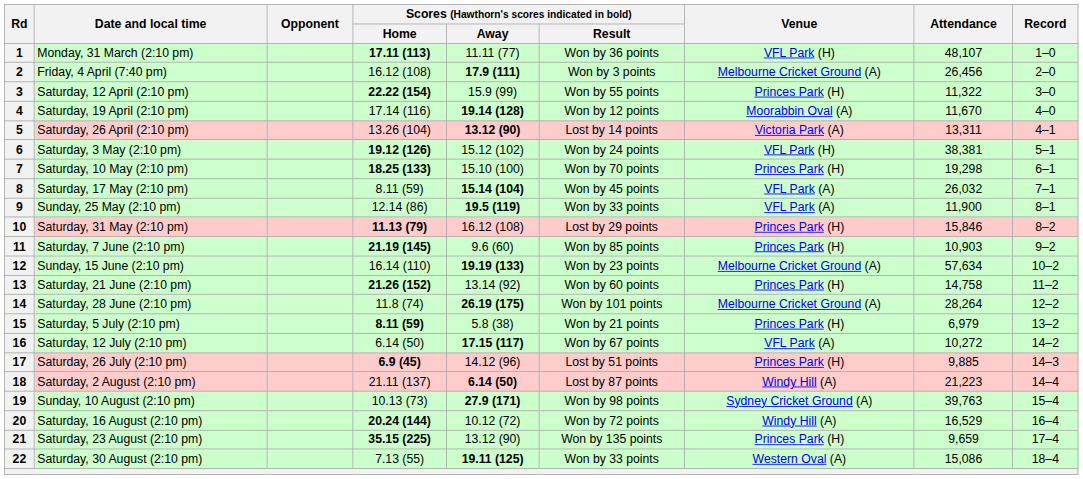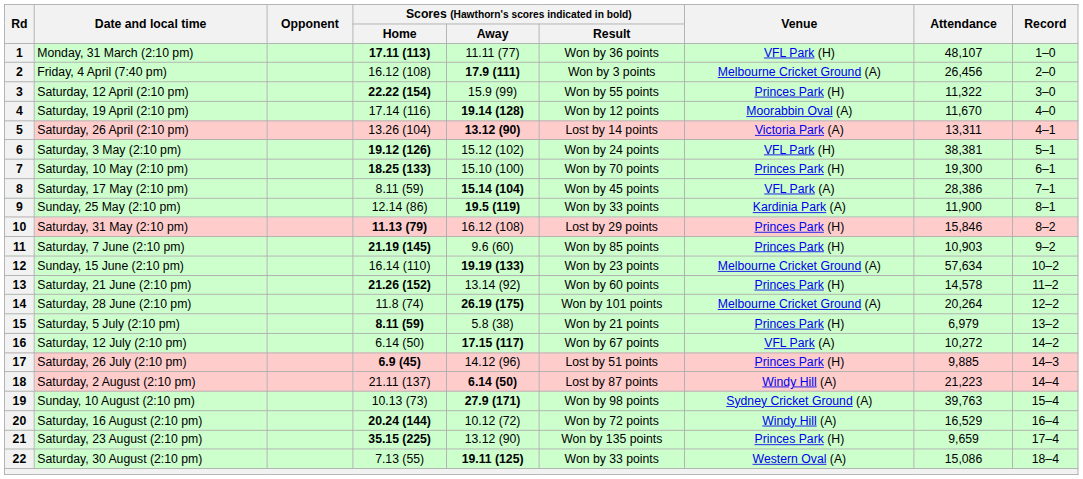 <table class="wikitable" style="font-size:90%; text-align:center; width: 100%; margin-left: auto; margin-right: auto">
 <tr>
 <th rowspan="2">Rd</th>
 <th rowspan="2">Date and local time</th>
 <th rowspan="2">Opponent</th>
 <th colspan="3">Scores <small>(Hawthorn's scores indicated in bold)</small></th>
 <th rowspan="2">Venue</th>
 <th rowspan="2">Attendance</th>
 <th rowspan="2">Record</th>
 </tr>
 <tr>
 <th>Home</th>
 <th>Away</th>
 <th>Result</th>
 </tr>
 <tr style="background:#cfc">
 <th>1</th>
 <td align=left>Monday, 31 March (2:10 pm)</td>
 <td align=left></td>
 <td><strong>17.11 (113)</strong></td>
 <td>11.11 (77)</td>
 <td>Won by 36 points</td>
 <td><a href='#'>VFL Park</a> (H)</td>
 <td>48,107</td>
 <td>1–0</td>
 </tr>
 <tr style="background:#cfc">
 <th>2</th>
 <td align=left>Friday, 4 April (7:40 pm)</td>
 <td align=left></td>
 <td>16.12 (108)</td>
 <td><strong>17.9 (111)</strong></td>
 <td>Won by 3 points</td>
 <td><a href='#'>Melbourne Cricket Ground</a> (A)</td>
 <td>26,456</td>
 <td>2–0</td>
 </tr>
 <tr style="background:#cfc">
 <th>3</th>
 <td align=left>Saturday, 12 April (2:10 pm)</td>
 <td align=left></td>
 <td><strong>22.22 (154)</strong></td>
 <td>15.9 (99)</td>
 <td>Won by 55 points</td>
 <td><a href='#'>Princes Park</a> (H)</td>
 <td>11,322</td>
 <td>3–0</td>
 </tr>
 <tr style="background:#cfc">
 <th>4</th>
 <td align=left>Saturday, 19 April (2:10 pm)</td>
 <td align=left></td>
 <td>17.14 (116)</td>
 <td><strong>19.14 (128)</strong></td>
 <td>Won by 12 points</td>
 <td><a href='#'>Moorabbin Oval</a> (A)</td>
 <td>11,670</td>
 <td>4–0</td>
 </tr>
 <tr style="background:#fcc;">
 <th>5</th>
 <td align=left>Saturday, 26 April (2:10 pm)</td>
 <td align=left></td>
 <td>13.26 (104)</td>
 <td><strong>13.12 (90)</strong></td>
 <td>Lost by 14 points</td>
 <td><a href='#'>Victoria Park</a> (A)</td>
 <td>13,311</td>
 <td>4–1</td>
 </tr>
 <tr style="background:#cfc">
 <th>6</th>
 <td align=left>Saturday, 3 May (2:10 pm)</td>
 <td align=left></td>
 <td><strong>19.12 (126)</strong></td>
 <td>15.12 (102)</td>
 <td>Won by 24 points</td>
 <td><a href='#'>VFL Park</a> (H)</td>
 <td>38,381</td>
 <td>5–1</td>
 </tr>
 <tr style="background:#cfc">
 <th>7</th>
 <td align=left>Saturday, 10 May (2:10 pm)</td>
 <td align=left></td>
 <td><strong>18.25 (133)</strong></td>
 <td>15.10 (100)</td>
 <td>Won by 70 points</td>
 <td><a href='#'>Princes Park</a> (H)</td>
-<td>19,298</td>
+<td>19,300</td>
 <td>6–1</td>
 </tr>
 <tr style="background:#cfc">
 <th>8</th>
 <td align=left>Saturday, 17 May (2:10 pm)</td>
 <td align=left></td>
 <td>8.11 (59)</td>
 <td><strong>15.14 (104)</strong></td>
 <td>Won by 45 points</td>
 <td><a href='#'>VFL Park</a> (A)</td>
-<td>26,032</td>
+<td>28,386</td>
 <td>7–1</td>
 </tr>
 <tr style="background:#cfc">
 <th>9</th>
 <td align=left>Sunday, 25 May (2:10 pm)</td>
 <td align=left></td>
 <td>12.14 (86)</td>
 <td><strong>19.5 (119)</strong></td>
 <td>Won by 33 points</td>
-<td><a href='#'>VFL Park</a> (A)</td>
+<td><a href='#'>Kardinia Park</a> (A)</td>
 <td>11,900</td>
 <td>8–1</td>
 </tr>
 <tr style="background:#fcc;">
 <th>10</th>
 <td align=left>Saturday, 31 May (2:10 pm)</td>
 <td align=left></td>
 <td><strong>11.13 (79)</strong></td>
 <td>16.12 (108)</td>
 <td>Lost by 29 points</td>
 <td><a href='#'>Princes Park</a> (H)</td>
 <td>15,846</td>
 <td>8–2</td>
 </tr>
 <tr style="background:#cfc">
 <th>11</th>
 <td align=left>Saturday, 7 June (2:10 pm)</td>
 <td align=left></td>
 <td><strong>21.19 (145)</strong></td>
 <td>9.6 (60)</td>
 <td>Won by 85 points</td>
 <td><a href='#'>Princes Park</a> (H)</td>
 <td>10,903</td>
 <td>9–2</td>
 </tr>
 <tr style="background:#cfc">
 <th>12</th>
 <td align=left>Sunday, 15 June (2:10 pm)</td>
 <td align=left></td>
 <td>16.14 (110)</td>
 <td><strong>19.19 (133)</strong></td>
 <td>Won by 23 points</td>
 <td><a href='#'>Melbourne Cricket Ground</a> (A)</td>
 <td>57,634</td>
 <td>10–2</td>
 </tr>
 <tr style="background:#cfc">
 <th>13</th>
 <td align=left>Saturday, 21 June (2:10 pm)</td>
 <td align=left></td>
 <td><strong>21.26 (152)</strong></td>
 <td>13.14 (92)</td>
 <td>Won by 60 points</td>
 <td><a href='#'>Princes Park</a> (H)</td>
-<td>14,758</td>
+<td>14,578</td>
 <td>11–2</td>
 </tr>
 <tr style="background:#cfc">
 <th>14</th>
 <td align=left>Saturday, 28 June (2:10 pm)</td>
 <td align=left></td>
 <td>11.8 (74)</td>
 <td><strong>26.19 (175)</strong></td>
 <td>Won by 101 points</td>
 <td><a href='#'>Melbourne Cricket Ground</a> (A)</td>
-<td>28,264</td>
+<td>20,264</td>
 <td>12–2</td>
 </tr>
 <tr style="background:#cfc">
 <th>15</th>
 <td align=left>Saturday, 5 July (2:10 pm)</td>
 <td align=left></td>
 <td><strong>8.11 (59)</strong></td>
 <td>5.8 (38)</td>
 <td>Won by 21 points</td>
 <td><a href='#'>Princes Park</a> (H)</td>
 <td>6,979</td>
 <td>13–2</td>
 </tr>
 <tr style="background:#cfc">
 <th>16</th>
 <td align=left>Saturday, 12 July (2:10 pm)</td>
 <td align=left></td>
 <td>6.14 (50)</td>
 <td><strong>17.15 (117)</strong></td>
 <td>Won by 67 points</td>
 <td><a href='#'>VFL Park</a> (A)</td>
 <td>10,272</td>
 <td>14–2</td>
 </tr>
 <tr style="background:#fcc;">
 <th>17</th>
 <td align=left>Saturday, 26 July (2:10 pm)</td>
 <td align=left></td>
 <td><strong>6.9 (45)</strong></td>
 <td>14.12 (96)</td>
 <td>Lost by 51 points</td>
 <td><a href='#'>Princes Park</a> (H)</td>
 <td>9,885</td>
 <td>14–3</td>
 </tr>
 <tr style="background:#fcc;">
 <th>18</th>
 <td align=left>Saturday, 2 August (2:10 pm)</td>
 <td align=left></td>
 <td>21.11 (137)</td>
 <td><strong>6.14 (50)</strong></td>
 <td>Lost by 87 points</td>
 <td><a href='#'>Windy Hill</a> (A)</td>
 <td>21,223</td>
 <td>14–4</td>
 </tr>
 <tr style="background:#cfc">
 <th>19</th>
 <td align=left>Sunday, 10 August (2:10 pm)</td>
 <td align=left></td>
 <td>10.13 (73)</td>
 <td><strong>27.9 (171)</strong></td>
 <td>Won by 98 points</td>
 <td><a href='#'>Sydney Cricket Ground</a> (A)</td>
 <td>39,763</td>
 <td>15–4</td>
 </tr>
 <tr style="background:#cfc">
 <th>20</th>
 <td align=left>Saturday, 16 August (2:10 pm)</td>
 <td align=left></td>
 <td><strong>20.24 (144)</strong></td>
 <td>10.12 (72)</td>
 <td>Won by 72 points</td>
 <td><a href='#'>Windy Hill</a> (A)</td>
 <td>16,529</td>
 <td>16–4</td>
 </tr>
 <tr style="background:#cfc">
 <th>21</th>
 <td align=left>Saturday, 23 August (2:10 pm)</td>
 <td align=left></td>
 <td><strong>35.15 (225)</strong></td>
 <td>13.12 (90)</td>
 <td>Won by 135 points</td>
 <td><a href='#'>Princes Park</a> (H)</td>
 <td>9,659</td>
 <td>17–4</td>
 </tr>
 <tr style="background:#cfc">
 <th>22</th>
 <td align=left>Saturday, 30 August (2:10 pm)</td>
 <td align=left></td>
 <td>7.13 (55)</td>
 <td><strong>19.11 (125)</strong></td>
 <td>Won by 33 points</td>
 <td><a href='#'>Western Oval</a> (A)</td>
 <td>15,086</td>
 <td>18–4</td>
 </tr>
 <tr>
 <th colspan=9></th>
 </tr>
 </table>
